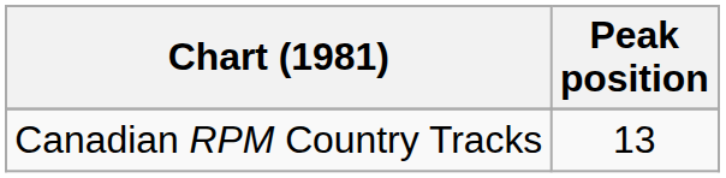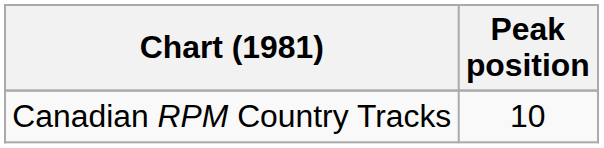 <table class="wikitable sortable">
 <tr>
 <th align="left">Chart (1981)</th>
 <th align="center">Peak<br>position</th>
 </tr>
 <tr>
 </tr>
 <tr>
 <td align="left">Canadian <em>RPM</em> Country Tracks</td>
-<td align="center">13</td>
+<td align="center">10</td>
 </tr>
 </table>
